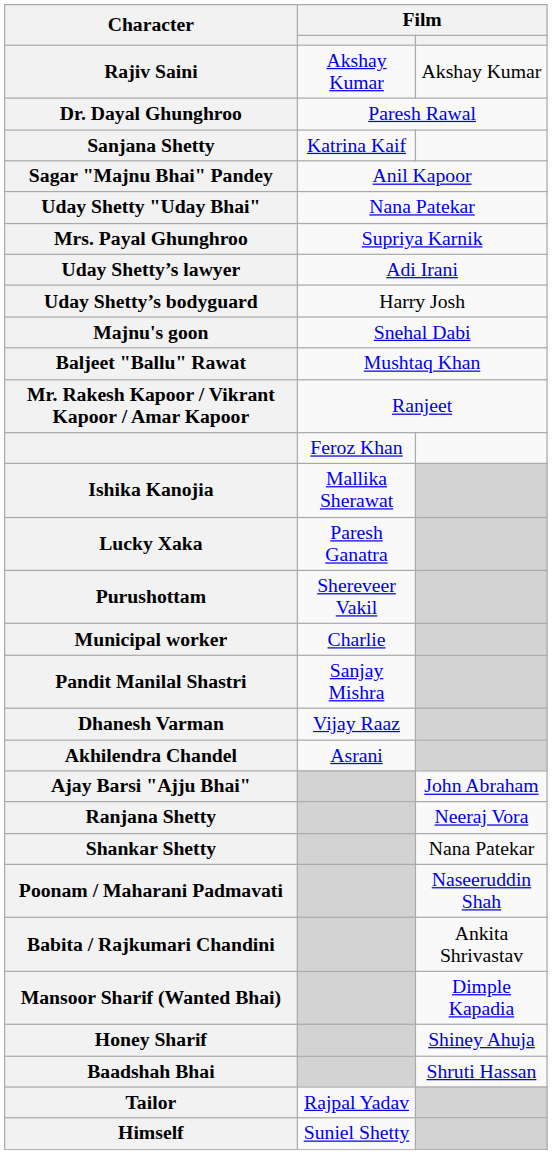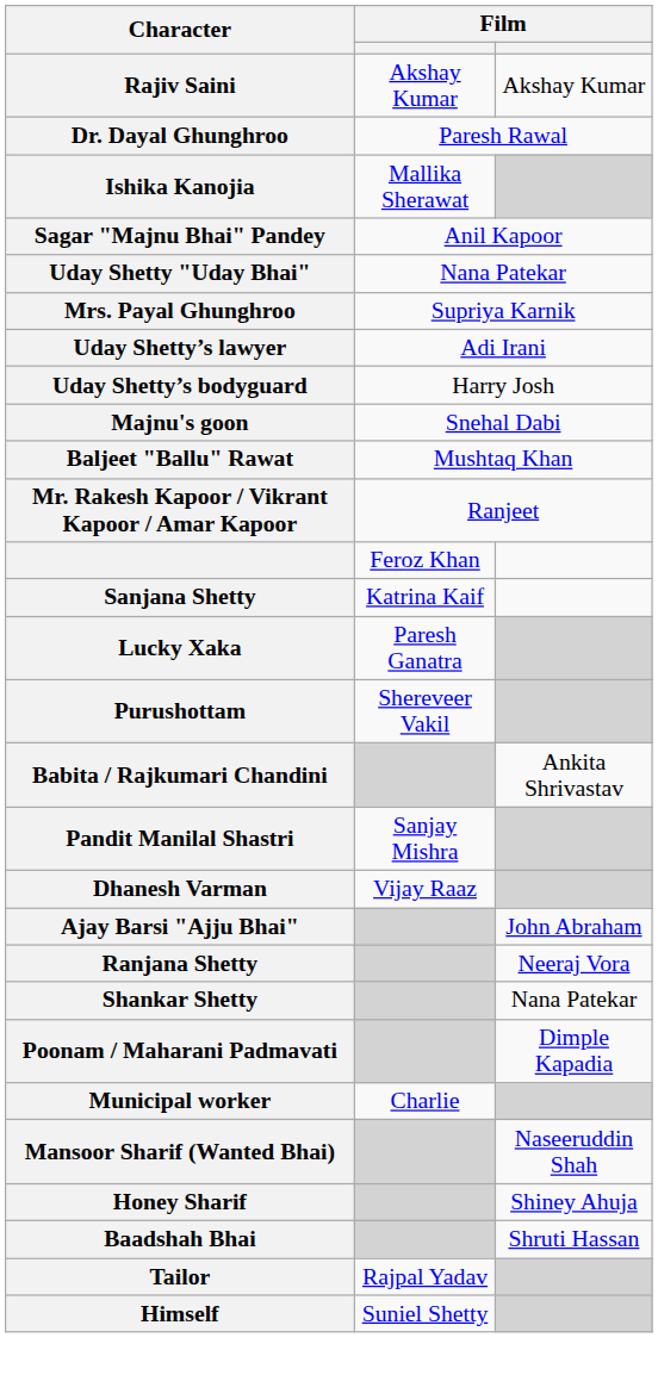 <table class="wikitable" style="text-align:center;" width="50%">
 <tr>
 <th scope="col" rowspan="2">Character</th>
 <th colspan="2" scope="col">Film</th>
 </tr>
 <tr>
 <th scope="col"></th>
 <th scope="col"></th>
 </tr>
 <tr>
 <th scope="row">Rajiv Saini</th>
 <td colspan="1"><a href='#'>Akshay Kumar</a></td>
 <td>Akshay Kumar </td>
 </tr>
 <tr>
 <th scope="row">Dr. Dayal Ghunghroo</th>
 <td colspan="2"><a href='#'>Paresh Rawal</a></td>
 </tr>
 <tr>
-<th scope="row">Sanjana Shetty</th>
-<td><a href='#'>Katrina Kaif</a></td>
-<td></td>
+<th scope="row">Ishika Kanojia</th>
+<td><a href='#'>Mallika Sherawat</a></td>
+<td colspan="1" style="background:#d3d3d3;"></td>
 </tr>
 <tr>
 <th scope="row">Sagar "Majnu Bhai" Pandey</th>
 <td colspan="2"><a href='#'>Anil Kapoor</a></td>
 </tr>
 <tr>
 <th scope="row">Uday Shetty "Uday Bhai"</th>
 <td colspan="2"><a href='#'>Nana Patekar</a></td>
 </tr>
 <tr>
 <th scope="row">Mrs. Payal Ghunghroo</th>
 <td colspan="2"><a href='#'>Supriya Karnik</a></td>
 </tr>
 <tr>
 <th scope="row">Uday Shetty’s lawyer</th>
 <td colspan="2"><a href='#'>Adi Irani</a></td>
 </tr>
 <tr>
 <th scope="row">Uday Shetty’s bodyguard</th>
 <td colspan="2">Harry Josh</td>
 </tr>
 <tr>
 <th scope="row">Majnu's goon</th>
 <td colspan="2"><a href='#'>Snehal Dabi</a></td>
 </tr>
 <tr>
 <th scope="row">Baljeet "Ballu" Rawat</th>
 <td colspan="2"><a href='#'>Mushtaq Khan</a></td>
 </tr>
 <tr>
 <th scope="row">Mr. Rakesh Kapoor / Vikrant Kapoor / Amar Kapoor</th>
 <td colspan="2"><a href='#'>Ranjeet</a></td>
 </tr>
 <tr>
 <th scope="row"></th>
 <td><a href='#'>Feroz Khan</a></td>
 <td></td>
 </tr>
 <tr>
-<th scope="row">Ishika Kanojia</th>
-<td><a href='#'>Mallika Sherawat</a></td>
-<td colspan="1" style="background:#d3d3d3;"></td>
+<th scope="row">Sanjana Shetty</th>
+<td><a href='#'>Katrina Kaif</a></td>
+<td></td>
 </tr>
 <tr>
 <th scope="row">Lucky Xaka</th>
 <td><a href='#'>Paresh Ganatra</a></td>
 <td colspan="1" style="background:#d3d3d3;"></td>
 </tr>
 <tr>
 <th scope="row">Purushottam</th>
 <td><a href='#'>Shereveer Vakil</a></td>
 <td colspan="1" style="background:#d3d3d3;"></td>
 </tr>
 <tr>
-<th scope="row">Municipal worker</th>
-<td><a href='#'>Charlie</a></td>
-<td colspan="1" style="background:#d3d3d3;"></td>
+<th scope="row">Babita / Rajkumari Chandini</th>
+<td style="background:#d3d3d3;"></td>
+<td>Ankita Shrivastav</td>
 </tr>
 <tr>
 <th scope="row">Pandit Manilal Shastri</th>
 <td><a href='#'>Sanjay Mishra</a></td>
 <td colspan="1" style="background:#d3d3d3;"></td>
 </tr>
 <tr>
 <th scope="row">Dhanesh Varman</th>
 <td><a href='#'>Vijay Raaz</a></td>
-<td colspan="1" style="background:#d3d3d3;"></td>
-</tr>
-<tr>
-<th scope="row">Akhilendra Chandel</th>
-<td><a href='#'>Asrani</a></td>
 <td colspan="1" style="background:#d3d3d3;"></td>
 </tr>
 <tr>
 <th scope="row">Ajay Barsi "Ajju Bhai"</th>
 <td style="background:#d3d3d3;"></td>
 <td><a href='#'>John Abraham</a></td>
 </tr>
 <tr>
 <th scope="row">Ranjana Shetty</th>
 <td style="background:#d3d3d3;"></td>
 <td><a href='#'>Neeraj Vora</a></td>
 </tr>
 <tr>
 <th scope="row">Shankar Shetty</th>
 <td style="background:#d3d3d3;"></td>
 <td>Nana Patekar</td>
 </tr>
 <tr>
 <th scope="row">Poonam / Maharani Padmavati</th>
 <td style="background:#d3d3d3;"></td>
-<td><a href='#'>Naseeruddin Shah</a></td>
+<td><a href='#'>Dimple Kapadia</a></td>
 </tr>
 <tr>
-<th scope="row">Babita / Rajkumari Chandini</th>
-<td style="background:#d3d3d3;"></td>
-<td>Ankita Shrivastav</td>
+<th scope="row">Municipal worker</th>
+<td><a href='#'>Charlie</a></td>
+<td colspan="1" style="background:#d3d3d3;"></td>
 </tr>
 <tr>
 <th scope="row">Mansoor Sharif (Wanted Bhai)</th>
 <td style="background:#d3d3d3;"></td>
-<td><a href='#'>Dimple Kapadia</a></td>
+<td><a href='#'>Naseeruddin Shah</a></td>
 </tr>
 <tr>
 <th scope="row">Honey Sharif</th>
 <td style="background:#d3d3d3;"></td>
 <td><a href='#'>Shiney Ahuja</a></td>
 </tr>
 <tr>
 <th scope="row">Baadshah Bhai</th>
 <td style="background:#d3d3d3;"></td>
 <td><a href='#'>Shruti Hassan</a></td>
 </tr>
 <tr>
 <th scope="row">Tailor</th>
 <td><a href='#'>Rajpal Yadav</a></td>
 <td style="background:#d3d3d3;"></td>
 </tr>
 <tr>
 <th scope ="row">Himself</th>
 <td><a href='#'>Suniel Shetty</a></td>
 <td style="background:#d3d3d3;"></td>
 </tr>
 </table>
